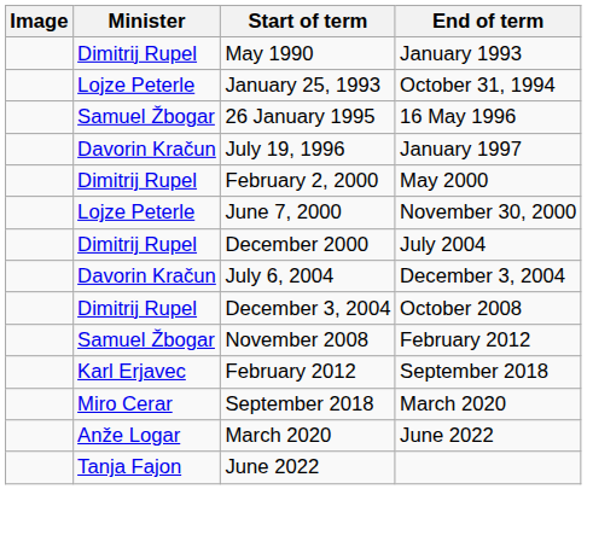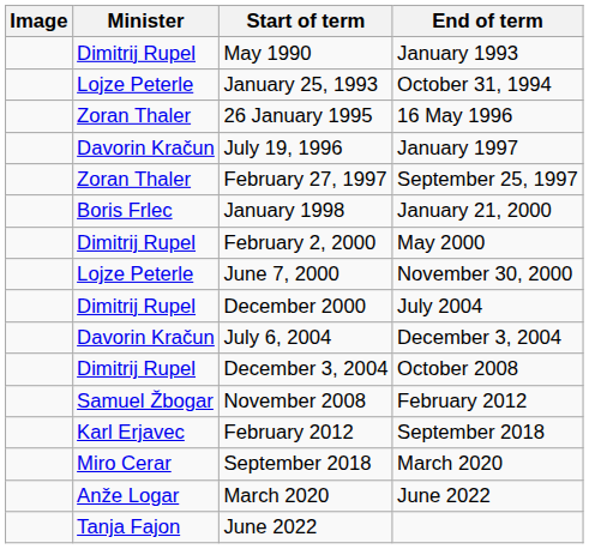 <table class="wikitable">
 <tr>
 <th>Image</th>
 <th>Minister</th>
 <th>Start of term</th>
 <th>End of term</th>
 </tr>
 <tr>
 <td></td>
 <td><a href='#'>Dimitrij Rupel</a></td>
 <td>May 1990</td>
 <td>January 1993</td>
 </tr>
 <tr>
 <td></td>
 <td><a href='#'>Lojze Peterle</a></td>
 <td>January 25, 1993</td>
 <td>October 31, 1994</td>
 </tr>
 <tr>
 <td></td>
-<td><a href='#'>Samuel Žbogar</a></td>
+<td><a href='#'>Zoran Thaler</a></td>
 <td>26 January 1995</td>
 <td>16 May 1996</td>
 </tr>
 <tr>
 <td></td>
 <td><a href='#'>Davorin Kračun</a></td>
 <td>July 19, 1996</td>
 <td>January 1997</td>
+</tr>
+<tr>
+<td></td>
+<td><a href='#'>Zoran Thaler</a></td>
+<td>February 27, 1997</td>
+<td>September 25, 1997</td>
+</tr>
+<tr>
+<td></td>
+<td><a href='#'>Boris Frlec</a></td>
+<td>January 1998</td>
+<td>January 21, 2000</td>
 </tr>
 <tr>
 <td></td>
 <td><a href='#'>Dimitrij Rupel</a></td>
 <td>February 2, 2000</td>
 <td>May 2000</td>
 </tr>
 <tr>
 <td></td>
 <td><a href='#'>Lojze Peterle</a></td>
 <td>June 7, 2000</td>
 <td>November 30, 2000</td>
 </tr>
 <tr>
 <td></td>
 <td><a href='#'>Dimitrij Rupel</a></td>
 <td>December 2000</td>
 <td>July 2004</td>
 </tr>
 <tr>
 <td></td>
 <td><a href='#'>Davorin Kračun</a></td>
 <td>July 6, 2004</td>
 <td>December 3, 2004</td>
 </tr>
 <tr>
 <td></td>
 <td><a href='#'>Dimitrij Rupel</a></td>
 <td>December 3, 2004</td>
 <td>October 2008</td>
 </tr>
 <tr>
 <td></td>
 <td><a href='#'>Samuel Žbogar</a></td>
 <td>November 2008</td>
 <td>February 2012</td>
 </tr>
 <tr>
 <td></td>
 <td><a href='#'>Karl Erjavec</a></td>
 <td>February 2012</td>
 <td>September 2018</td>
 </tr>
 <tr>
 <td></td>
 <td><a href='#'>Miro Cerar</a></td>
 <td>September 2018</td>
 <td>March 2020</td>
 </tr>
 <tr>
 <td></td>
 <td><a href='#'>Anže Logar</a></td>
 <td>March 2020</td>
 <td>June 2022</td>
 </tr>
 <tr>
 <td></td>
 <td><a href='#'>Tanja Fajon</a></td>
 <td>June 2022</td>
 <td></td>
 </tr>
 </table>
